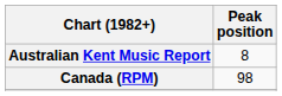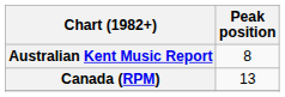 <table class="wikitable sortable plainrowheaders">
 <tr>
 <th scope="col">Chart (1982+)</th>
 <th scope="col">Peak<br>position</th>
 </tr>
 <tr>
 <th scope="row">Australian <a href='#'>Kent Music Report</a></th>
 <td style="text-align:center;">8</td>
 </tr>
 <tr>
 <th scope="row">Canada (<a href='#'>RPM</a>)</th>
-<td style="text-align:center;">98</td>
+<td style="text-align:center;">13</td>
 </tr>
 <tr>
 </tr>
 <tr>
 </tr>
 </table>
